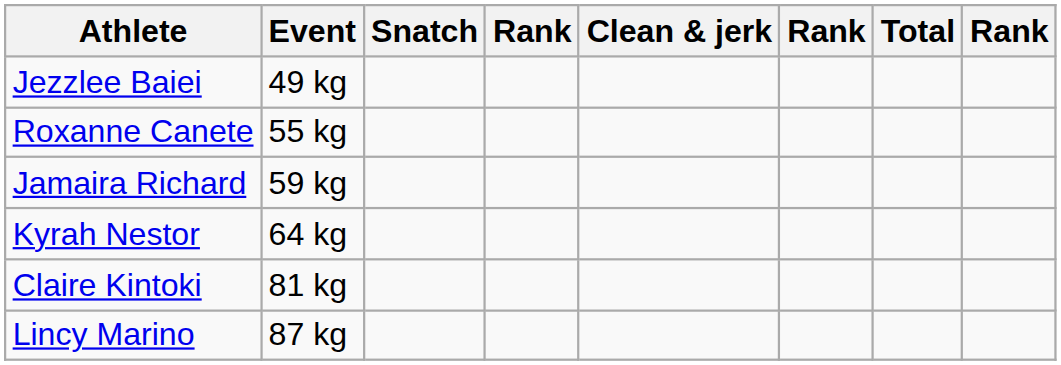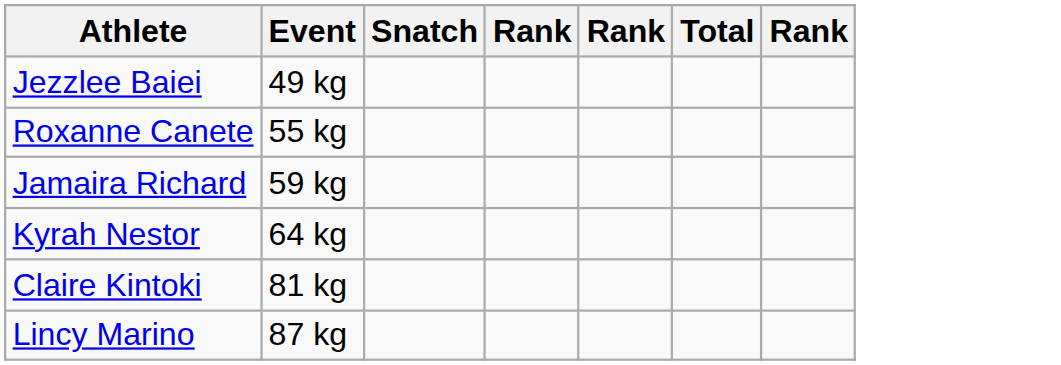 <table class="wikitable" style="font-size:90%;text-align:center">
 <tr>
 <th>Athlete</th>
 <th>Event</th>
 <th>Snatch</th>
 <th>Rank</th>
-<th>Clean & jerk</th>
 <th>Rank</th>
 <th>Total</th>
 <th>Rank</th>
 </tr>
 <tr align=center>
 <td align=left><a href='#'>Jezzlee Baiei</a></td>
 <td align=left>49 kg</td>
-<td></td>
 <td></td>
 <td></td>
 <td></td>
 <td></td>
 <td></td>
 </tr>
 <tr align=center>
 <td align=left><a href='#'>Roxanne Canete</a></td>
 <td align=left>55 kg</td>
 <td></td>
 <td></td>
 <td></td>
 <td></td>
 <td></td>
-<td></td>
 </tr>
 <tr align=center>
 <td align=left><a href='#'>Jamaira Richard</a></td>
 <td align=left>59 kg</td>
-<td></td>
 <td></td>
 <td></td>
 <td></td>
 <td></td>
 <td></td>
 </tr>
 <tr align=center>
 <td align=left><a href='#'>Kyrah Nestor</a></td>
 <td align=left>64 kg</td>
 <td></td>
 <td></td>
 <td></td>
 <td></td>
 <td></td>
-<td></td>
 </tr>
 <tr align=center>
 <td align=left><a href='#'>Claire Kintoki</a></td>
 <td align=left>81 kg</td>
-<td></td>
 <td></td>
 <td></td>
 <td></td>
 <td></td>
 <td></td>
 </tr>
 <tr align=center>
 <td align=left><a href='#'>Lincy Marino</a></td>
 <td align=left>87 kg</td>
 <td></td>
 <td></td>
 <td></td>
 <td></td>
 <td></td>
-<td></td>
 </tr>
 </table>
